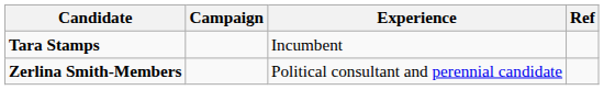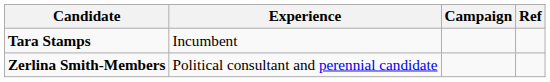 <table class="wikitable">
 <tr>
 <th>Candidate</th>
+<th>Experience</th>
 <th>Campaign</th>
-<th>Experience</th>
 <th>Ref</th>
 </tr>
 <tr>
 <td><strong>Tara Stamps</strong></td>
+<td>Incumbent</td>
 <td></td>
-<td>Incumbent</td>
 <td></td>
 </tr>
 <tr>
 <td><strong>Zerlina Smith-Members</strong></td>
+<td>Political consultant and <a href='#'>perennial candidate</a></td>
 <td></td>
-<td>Political consultant and <a href='#'>perennial candidate</a></td>
 <td></td>
 </tr>
 </table>
